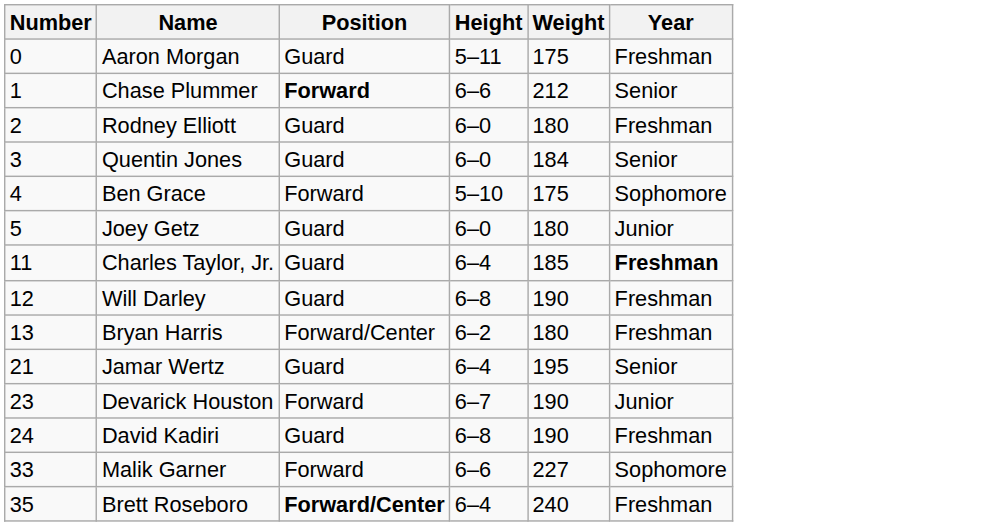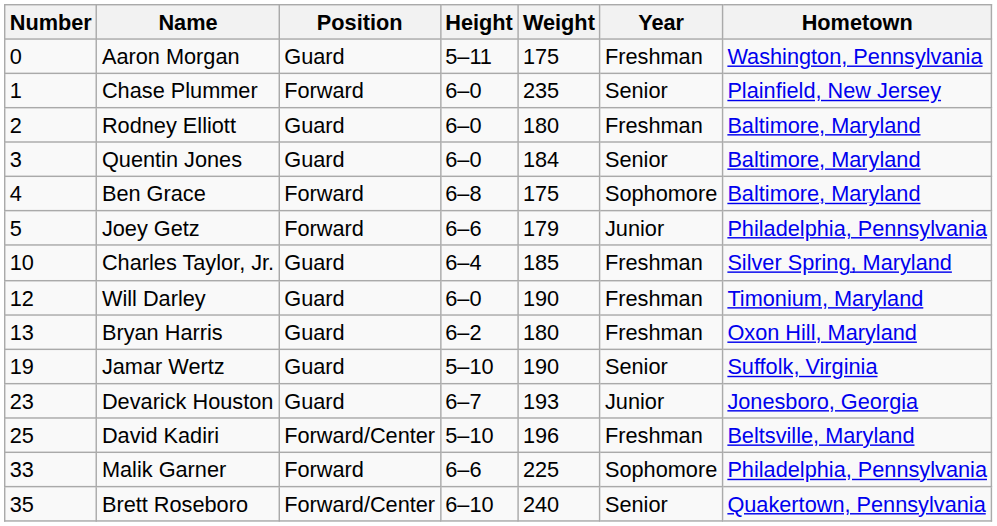 <table class="wikitable sortable" style="font-size: 95%;">
 <tr>
 <th>Number</th>
 <th>Name</th>
 <th>Position</th>
 <th>Height</th>
 <th>Weight</th>
 <th>Year</th>
+<th>Hometown</th>
 </tr>
 <tr>
 <td>0</td>
 <td>Aaron Morgan</td>
 <td>Guard</td>
 <td>5–11</td>
 <td>175</td>
 <td>Freshman</td>
+<td><a href='#'>Washington, Pennsylvania</a></td>
 </tr>
 <tr>
 <td>1</td>
 <td>Chase Plummer</td>
-<td><strong>Forward</strong></td>
-<td>6–6</td>
-<td>212</td>
+<td>Forward</td>
+<td>6–0</td>
+<td>235</td>
 <td>Senior</td>
+<td><a href='#'>Plainfield, New Jersey</a></td>
 </tr>
 <tr>
 <td>2</td>
 <td>Rodney Elliott</td>
 <td>Guard</td>
 <td>6–0</td>
 <td>180</td>
 <td>Freshman</td>
+<td><a href='#'>Baltimore, Maryland</a></td>
 </tr>
 <tr>
 <td>3</td>
 <td>Quentin Jones</td>
 <td>Guard</td>
 <td>6–0</td>
 <td>184</td>
 <td>Senior</td>
+<td><a href='#'>Baltimore, Maryland</a></td>
 </tr>
 <tr>
 <td>4</td>
 <td>Ben Grace</td>
 <td>Forward</td>
-<td>5–10</td>
+<td>6–8</td>
 <td>175</td>
 <td>Sophomore</td>
+<td><a href='#'>Baltimore, Maryland</a></td>
 </tr>
 <tr>
 <td>5</td>
 <td>Joey Getz</td>
-<td>Guard</td>
-<td>6–0</td>
-<td>180</td>
+<td>Forward</td>
+<td>6–6</td>
+<td>179</td>
 <td>Junior</td>
+<td><a href='#'>Philadelphia, Pennsylvania</a></td>
 </tr>
 <tr>
-<td>11</td>
+<td>10</td>
 <td>Charles Taylor, Jr.</td>
 <td>Guard</td>
 <td>6–4</td>
 <td>185</td>
-<td><strong>Freshman</strong></td>
+<td>Freshman</td>
+<td><a href='#'>Silver Spring, Maryland</a></td>
 </tr>
 <tr>
 <td>12</td>
 <td>Will Darley</td>
 <td>Guard</td>
-<td>6–8</td>
+<td>6–0</td>
 <td>190</td>
 <td>Freshman</td>
+<td><a href='#'>Timonium, Maryland</a></td>
 </tr>
 <tr>
 <td>13</td>
 <td>Bryan Harris</td>
-<td>Forward/Center</td>
+<td>Guard</td>
 <td>6–2</td>
 <td>180</td>
 <td>Freshman</td>
+<td><a href='#'>Oxon Hill, Maryland</a></td>
 </tr>
 <tr>
-<td>21</td>
+<td>19</td>
 <td>Jamar Wertz</td>
 <td>Guard</td>
-<td>6–4</td>
-<td>195</td>
+<td>5–10</td>
+<td>190</td>
 <td>Senior</td>
+<td><a href='#'>Suffolk, Virginia</a></td>
 </tr>
 <tr>
 <td>23</td>
 <td>Devarick Houston</td>
-<td>Forward</td>
+<td>Guard</td>
 <td>6–7</td>
-<td>190</td>
+<td>193</td>
 <td>Junior</td>
+<td><a href='#'>Jonesboro, Georgia</a></td>
 </tr>
 <tr>
-<td>24</td>
+<td>25</td>
 <td>David Kadiri</td>
-<td>Guard</td>
-<td>6–8</td>
-<td>190</td>
+<td>Forward/Center</td>
+<td>5–10</td>
+<td>196</td>
 <td>Freshman</td>
+<td><a href='#'>Beltsville, Maryland</a></td>
 </tr>
 <tr>
 <td>33</td>
 <td>Malik Garner</td>
 <td>Forward</td>
 <td>6–6</td>
-<td>227</td>
+<td>225</td>
 <td>Sophomore</td>
+<td><a href='#'>Philadelphia, Pennsylvania</a></td>
 </tr>
 <tr>
 <td>35</td>
 <td>Brett Roseboro</td>
-<td><strong>Forward/Center</strong></td>
-<td>6–4</td>
+<td>Forward/Center</td>
+<td>6–10</td>
 <td>240</td>
-<td>Freshman</td>
+<td>Senior</td>
+<td><a href='#'>Quakertown, Pennsylvania</a></td>
 </tr>
 </table>
